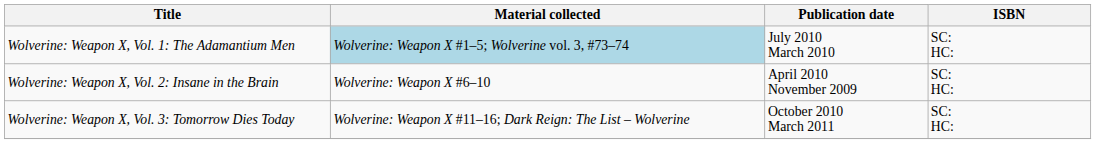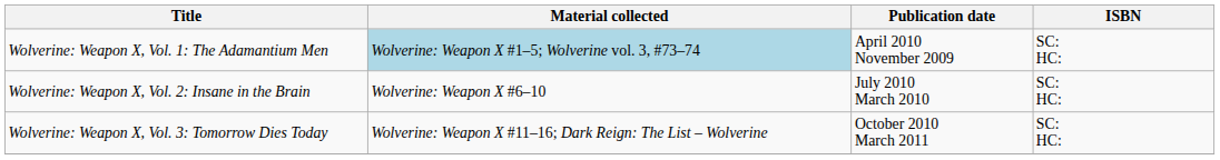 <table class="wikitable" width="100%">
 <tr>
 <th width="30%">Title</th>
 <th width="40%">Material collected</th>
 <th width="15%">Publication date</th>
 <th width="15%">ISBN</th>
 </tr>
 <tr>
 <td><em>Wolverine: Weapon X, Vol. 1: The Adamantium Men</em></td>
 <td style="background: lightblue;"><em>Wolverine: Weapon X</em> #1–5; <em>Wolverine</em> vol. 3, #73–74</td>
-<td>July 2010<br>March 2010</td>
+<td>April 2010<br>November 2009</td>
 <td>SC: <br>HC: </td>
 </tr>
 <tr>
 <td><em>Wolverine: Weapon X, Vol. 2: Insane in the Brain</em></td>
 <td><em>Wolverine: Weapon X</em> #6–10</td>
-<td>April 2010<br>November 2009</td>
+<td>July 2010<br>March 2010</td>
 <td>SC: <br>HC: </td>
 </tr>
 <tr>
 <td><em>Wolverine: Weapon X, Vol. 3: Tomorrow Dies Today</em></td>
 <td><em>Wolverine: Weapon X</em> #11–16; <em>Dark Reign: The List – Wolverine</em></td>
 <td>October 2010<br>March 2011</td>
 <td>SC: <br>HC: </td>
 </tr>
 <tr>
 </tr>
 </table>
